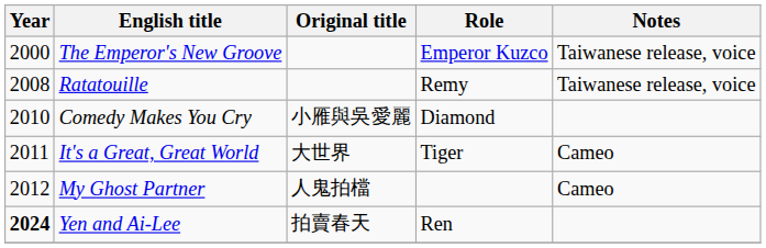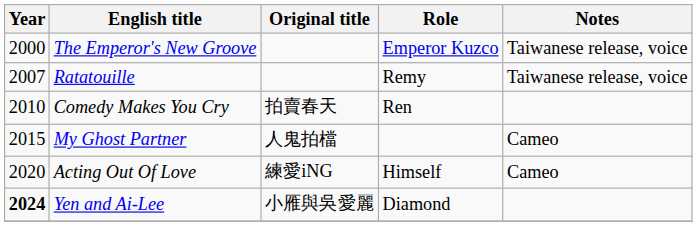 <table class="wikitable sortable">
 <tr>
 <th>Year</th>
 <th>English title</th>
 <th>Original title</th>
 <th>Role</th>
 <th class="unsortable">Notes</th>
 </tr>
 <tr>
 <td>2000</td>
 <td><em><a href='#'>The Emperor's New Groove</a></em></td>
 <td></td>
 <td><a href='#'>Emperor Kuzco</a></td>
 <td>Taiwanese release, voice</td>
 </tr>
 <tr>
-<td>2008</td>
+<td>2007</td>
 <td><em><a href='#'>Ratatouille</a></em></td>
 <td></td>
 <td>Remy</td>
 <td>Taiwanese release, voice</td>
 </tr>
 <tr>
 <td>2010</td>
 <td><em>Comedy Makes You Cry</em></td>
-<td>小雁與吳愛麗</td>
-<td>Diamond</td>
+<td>拍賣春天</td>
+<td>Ren</td>
 <td></td>
 </tr>
 <tr>
-<td>2011</td>
-<td><em><a href='#'>It's a Great, Great World</a></em></td>
-<td>大世界</td>
-<td>Tiger</td>
-<td>Cameo</td>
-</tr>
-<tr>
-<td>2012</td>
+<td>2015</td>
 <td><em><a href='#'>My Ghost Partner</a></em></td>
 <td>人鬼拍檔</td>
 <td></td>
 <td>Cameo</td>
 </tr>
 <tr>
+<td>2020</td>
+<td><em>Acting Out Of Love</em></td>
+<td>練愛iNG</td>
+<td>Himself</td>
+<td>Cameo</td>
+</tr>
+<tr>
 <td><strong>2024</strong></td>
 <td><em><a href='#'>Yen and Ai-Lee</a></em></td>
-<td>拍賣春天</td>
-<td>Ren</td>
+<td>小雁與吳愛麗</td>
+<td>Diamond</td>
 <td></td>
 </tr>
 <tr>
 </tr>
 </table>
